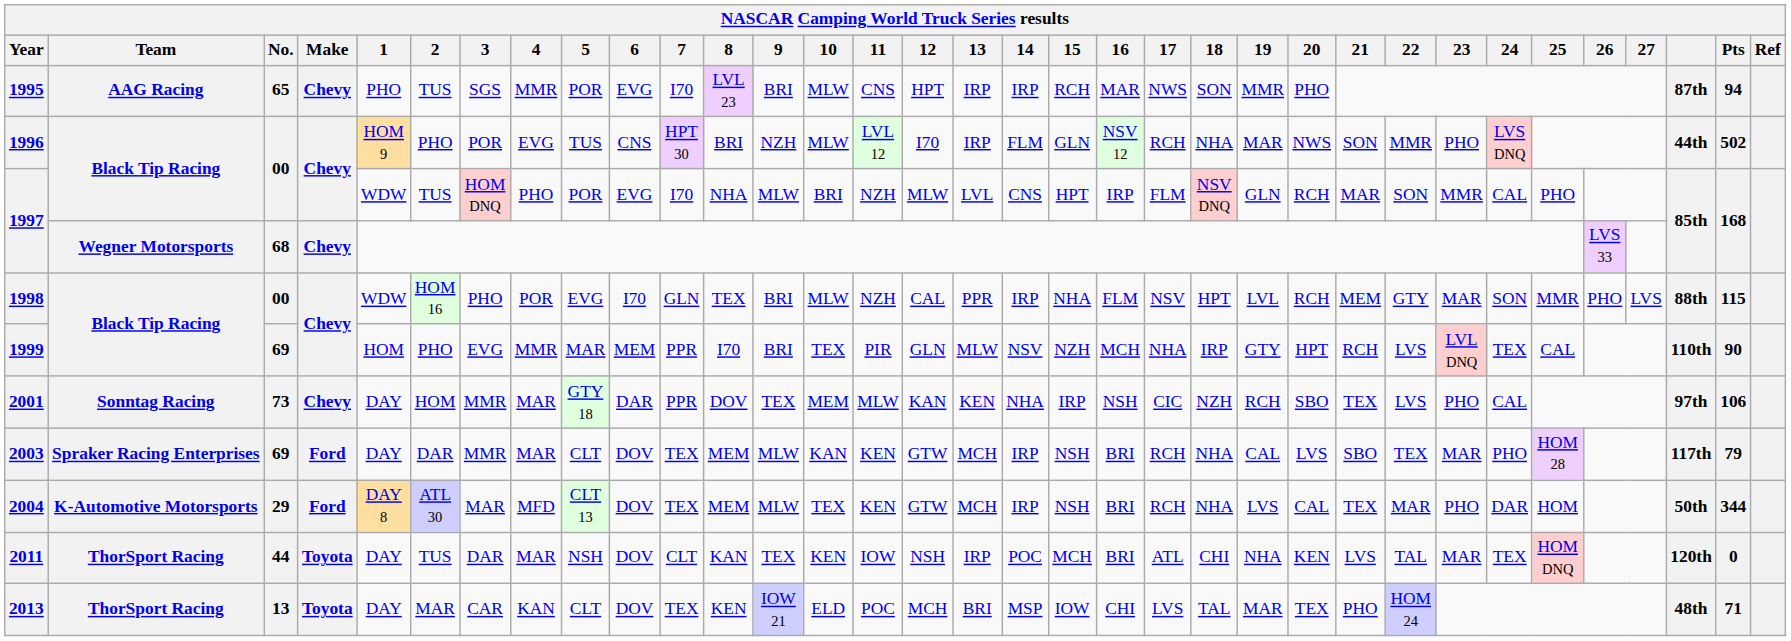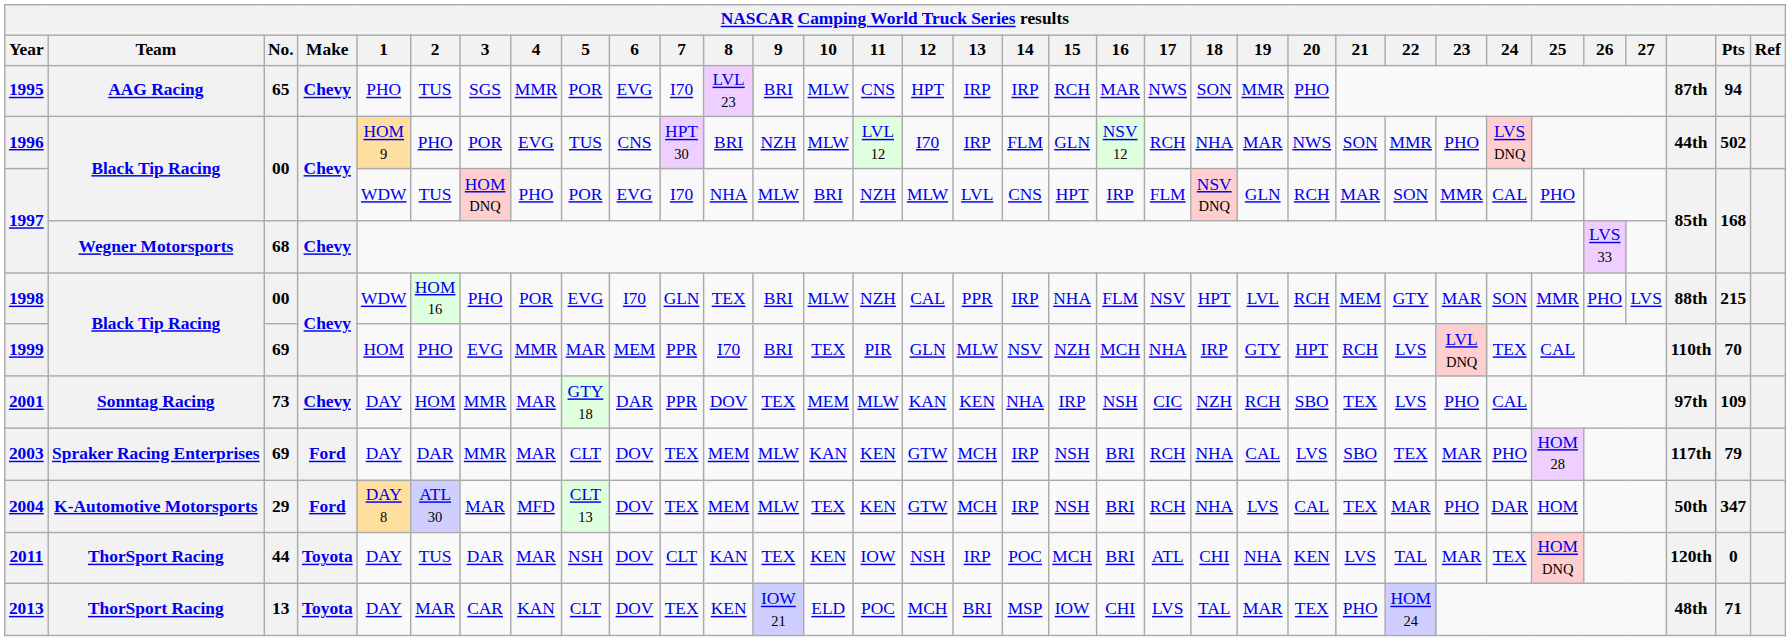 <table class="wikitable" style="text-align:center; font-size:75%">
 <tr>
 <th colspan=45><a href='#'>NASCAR</a> <a href='#'>Camping World Truck Series</a> results</th>
 </tr>
 <tr>
 <th>Year</th>
 <th>Team</th>
 <th>No.</th>
 <th>Make</th>
 <th>1</th>
 <th>2</th>
 <th>3</th>
 <th>4</th>
 <th>5</th>
 <th>6</th>
 <th>7</th>
 <th>8</th>
 <th>9</th>
 <th>10</th>
 <th>11</th>
 <th>12</th>
 <th>13</th>
 <th>14</th>
 <th>15</th>
 <th>16</th>
 <th>17</th>
 <th>18</th>
 <th>19</th>
 <th>20</th>
 <th>21</th>
 <th>22</th>
 <th>23</th>
 <th>24</th>
 <th>25</th>
 <th>26</th>
 <th>27</th>
 <th></th>
 <th>Pts</th>
 <th>Ref</th>
 </tr>
 <tr>
 <th><a href='#'>1995</a></th>
 <th><a href='#'>AAG Racing</a></th>
 <th>65</th>
 <th><a href='#'>Chevy</a></th>
 <td><a href='#'>PHO</a></td>
 <td><a href='#'>TUS</a></td>
 <td><a href='#'>SGS</a></td>
 <td><a href='#'>MMR</a></td>
 <td><a href='#'>POR</a></td>
 <td><a href='#'>EVG</a></td>
 <td><a href='#'>I70</a></td>
 <td style="background:#EFCFFF;"><a href='#'>LVL</a><br><small>23</small></td>
 <td><a href='#'>BRI</a></td>
 <td><a href='#'>MLW</a></td>
 <td><a href='#'>CNS</a></td>
 <td><a href='#'>HPT</a></td>
 <td><a href='#'>IRP</a></td>
 <td><a href='#'>IRP</a></td>
 <td><a href='#'>RCH</a></td>
 <td><a href='#'>MAR</a></td>
 <td><a href='#'>NWS</a></td>
 <td><a href='#'>SON</a></td>
 <td><a href='#'>MMR</a></td>
 <td><a href='#'>PHO</a></td>
 <td colspan=7></td>
 <th>87th</th>
 <th>94</th>
 <th></th>
 </tr>
 <tr>
 <th><a href='#'>1996</a></th>
 <th rowspan=2><a href='#'>Black Tip Racing</a></th>
 <th rowspan=2>00</th>
 <th rowspan=2><a href='#'>Chevy</a></th>
 <td style="background:#FFDF9F;"><a href='#'>HOM</a><br><small>9</small></td>
 <td><a href='#'>PHO</a></td>
 <td><a href='#'>POR</a></td>
 <td><a href='#'>EVG</a></td>
 <td><a href='#'>TUS</a></td>
 <td><a href='#'>CNS</a></td>
 <td style="background:#EFCFFF;"><a href='#'>HPT</a><br><small>30</small></td>
 <td><a href='#'>BRI</a></td>
 <td><a href='#'>NZH</a></td>
 <td><a href='#'>MLW</a></td>
 <td style="background:#DFFFDF;"><a href='#'>LVL</a><br><small>12</small></td>
 <td><a href='#'>I70</a></td>
 <td><a href='#'>IRP</a></td>
 <td><a href='#'>FLM</a></td>
 <td><a href='#'>GLN</a></td>
 <td style="background:#DFFFDF;"><a href='#'>NSV</a><br><small>12</small></td>
 <td><a href='#'>RCH</a></td>
 <td><a href='#'>NHA</a></td>
 <td><a href='#'>MAR</a></td>
 <td><a href='#'>NWS</a></td>
 <td><a href='#'>SON</a></td>
 <td><a href='#'>MMR</a></td>
 <td><a href='#'>PHO</a></td>
 <td style="background:#FFCFCF;"><a href='#'>LVS</a><br><small>DNQ</small></td>
 <td colspan=3></td>
 <th>44th</th>
 <th>502</th>
 <th></th>
 </tr>
 <tr>
 <th rowspan=2><a href='#'>1997</a></th>
 <td><a href='#'>WDW</a></td>
 <td><a href='#'>TUS</a></td>
 <td style="background:#FFCFCF;"><a href='#'>HOM</a><br><small>DNQ</small></td>
 <td><a href='#'>PHO</a></td>
 <td><a href='#'>POR</a></td>
 <td><a href='#'>EVG</a></td>
 <td><a href='#'>I70</a></td>
 <td><a href='#'>NHA</a></td>
 <td><a href='#'>MLW</a></td>
 <td><a href='#'>BRI</a></td>
 <td><a href='#'>NZH</a></td>
 <td><a href='#'>MLW</a></td>
 <td><a href='#'>LVL</a></td>
 <td><a href='#'>CNS</a></td>
 <td><a href='#'>HPT</a></td>
 <td><a href='#'>IRP</a></td>
 <td><a href='#'>FLM</a></td>
 <td style="background:#FFCFCF;"><a href='#'>NSV</a><br><small>DNQ</small></td>
 <td><a href='#'>GLN</a></td>
 <td><a href='#'>RCH</a></td>
 <td><a href='#'>MAR</a></td>
 <td><a href='#'>SON</a></td>
 <td><a href='#'>MMR</a></td>
 <td><a href='#'>CAL</a></td>
 <td><a href='#'>PHO</a></td>
 <td colspan=2></td>
 <th rowspan=2>85th</th>
 <th rowspan=2>168</th>
 <th rowspan=2></th>
 </tr>
 <tr>
 <th><a href='#'>Wegner Motorsports</a></th>
 <th>68</th>
 <th><a href='#'>Chevy</a></th>
 <td colspan=25></td>
 <td style="background:#EFCFFF;"><a href='#'>LVS</a><br><small>33</small></td>
 <td></td>
 </tr>
 <tr>
 <th><a href='#'>1998</a></th>
 <th rowspan=2><a href='#'>Black Tip Racing</a></th>
 <th>00</th>
 <th rowspan=2><a href='#'>Chevy</a></th>
 <td><a href='#'>WDW</a></td>
 <td style="background:#DFFFDF;"><a href='#'>HOM</a><br><small>16</small></td>
 <td><a href='#'>PHO</a></td>
 <td><a href='#'>POR</a></td>
 <td><a href='#'>EVG</a></td>
 <td><a href='#'>I70</a></td>
 <td><a href='#'>GLN</a></td>
 <td><a href='#'>TEX</a></td>
 <td><a href='#'>BRI</a></td>
 <td><a href='#'>MLW</a></td>
 <td><a href='#'>NZH</a></td>
 <td><a href='#'>CAL</a></td>
 <td><a href='#'>PPR</a></td>
 <td><a href='#'>IRP</a></td>
 <td><a href='#'>NHA</a></td>
 <td><a href='#'>FLM</a></td>
 <td><a href='#'>NSV</a></td>
 <td><a href='#'>HPT</a></td>
 <td><a href='#'>LVL</a></td>
 <td><a href='#'>RCH</a></td>
 <td><a href='#'>MEM</a></td>
 <td><a href='#'>GTY</a></td>
 <td><a href='#'>MAR</a></td>
 <td><a href='#'>SON</a></td>
 <td><a href='#'>MMR</a></td>
 <td><a href='#'>PHO</a></td>
 <td><a href='#'>LVS</a></td>
 <th>88th</th>
-<th>115</th>
+<th>215</th>
 <th></th>
 </tr>
 <tr>
 <th><a href='#'>1999</a></th>
 <th>69</th>
 <td><a href='#'>HOM</a></td>
 <td><a href='#'>PHO</a></td>
 <td><a href='#'>EVG</a></td>
 <td><a href='#'>MMR</a></td>
 <td><a href='#'>MAR</a></td>
 <td><a href='#'>MEM</a></td>
 <td><a href='#'>PPR</a></td>
 <td><a href='#'>I70</a></td>
 <td><a href='#'>BRI</a></td>
 <td><a href='#'>TEX</a></td>
 <td><a href='#'>PIR</a></td>
 <td><a href='#'>GLN</a></td>
 <td><a href='#'>MLW</a></td>
 <td><a href='#'>NSV</a></td>
 <td><a href='#'>NZH</a></td>
 <td><a href='#'>MCH</a></td>
 <td><a href='#'>NHA</a></td>
 <td><a href='#'>IRP</a></td>
 <td><a href='#'>GTY</a></td>
 <td><a href='#'>HPT</a></td>
 <td><a href='#'>RCH</a></td>
 <td><a href='#'>LVS</a></td>
 <td style="background:#FFCFCF;"><a href='#'>LVL</a><br><small>DNQ</small></td>
 <td><a href='#'>TEX</a></td>
 <td><a href='#'>CAL</a></td>
 <td colspan=2></td>
 <th>110th</th>
-<th>90</th>
+<th>70</th>
 <th></th>
 </tr>
 <tr>
 <th><a href='#'>2001</a></th>
 <th><a href='#'>Sonntag Racing</a></th>
 <th>73</th>
 <th><a href='#'>Chevy</a></th>
 <td><a href='#'>DAY</a></td>
 <td><a href='#'>HOM</a></td>
 <td><a href='#'>MMR</a></td>
 <td><a href='#'>MAR</a></td>
 <td style="background:#DFFFDF;"><a href='#'>GTY</a><br><small>18</small></td>
 <td><a href='#'>DAR</a></td>
 <td><a href='#'>PPR</a></td>
 <td><a href='#'>DOV</a></td>
 <td><a href='#'>TEX</a></td>
 <td><a href='#'>MEM</a></td>
 <td><a href='#'>MLW</a></td>
 <td><a href='#'>KAN</a></td>
 <td><a href='#'>KEN</a></td>
 <td><a href='#'>NHA</a></td>
 <td><a href='#'>IRP</a></td>
 <td><a href='#'>NSH</a></td>
 <td><a href='#'>CIC</a></td>
 <td><a href='#'>NZH</a></td>
 <td><a href='#'>RCH</a></td>
 <td><a href='#'>SBO</a></td>
 <td><a href='#'>TEX</a></td>
 <td><a href='#'>LVS</a></td>
 <td><a href='#'>PHO</a></td>
 <td><a href='#'>CAL</a></td>
 <td colspan=3></td>
 <th>97th</th>
-<th>106</th>
+<th>109</th>
 <th></th>
 </tr>
 <tr>
 <th><a href='#'>2003</a></th>
 <th><a href='#'>Spraker Racing Enterprises</a></th>
 <th>69</th>
 <th><a href='#'>Ford</a></th>
 <td><a href='#'>DAY</a></td>
 <td><a href='#'>DAR</a></td>
 <td><a href='#'>MMR</a></td>
 <td><a href='#'>MAR</a></td>
 <td><a href='#'>CLT</a></td>
 <td><a href='#'>DOV</a></td>
 <td><a href='#'>TEX</a></td>
 <td><a href='#'>MEM</a></td>
 <td><a href='#'>MLW</a></td>
 <td><a href='#'>KAN</a></td>
 <td><a href='#'>KEN</a></td>
 <td><a href='#'>GTW</a></td>
 <td><a href='#'>MCH</a></td>
 <td><a href='#'>IRP</a></td>
 <td><a href='#'>NSH</a></td>
 <td><a href='#'>BRI</a></td>
 <td><a href='#'>RCH</a></td>
 <td><a href='#'>NHA</a></td>
 <td><a href='#'>CAL</a></td>
 <td><a href='#'>LVS</a></td>
 <td><a href='#'>SBO</a></td>
 <td><a href='#'>TEX</a></td>
 <td><a href='#'>MAR</a></td>
 <td><a href='#'>PHO</a></td>
 <td style="background:#EFCFFF;"><a href='#'>HOM</a><br><small>28</small></td>
 <td colspan=2></td>
 <th>117th</th>
 <th>79</th>
 <th></th>
 </tr>
 <tr>
 <th><a href='#'>2004</a></th>
 <th><a href='#'>K-Automotive Motorsports</a></th>
 <th>29</th>
 <th><a href='#'>Ford</a></th>
 <td style="background:#FFDF9F;"><a href='#'>DAY</a><br><small>8</small></td>
 <td style="background:#CFCFFF;"><a href='#'>ATL</a><br><small>30</small></td>
 <td><a href='#'>MAR</a></td>
 <td><a href='#'>MFD</a></td>
 <td style="background:#DFFFDF;"><a href='#'>CLT</a><br><small>13</small></td>
 <td><a href='#'>DOV</a></td>
 <td><a href='#'>TEX</a></td>
 <td><a href='#'>MEM</a></td>
 <td><a href='#'>MLW</a></td>
 <td><a href='#'>TEX</a></td>
 <td><a href='#'>KEN</a></td>
 <td><a href='#'>GTW</a></td>
 <td><a href='#'>MCH</a></td>
 <td><a href='#'>IRP</a></td>
 <td><a href='#'>NSH</a></td>
 <td><a href='#'>BRI</a></td>
 <td><a href='#'>RCH</a></td>
 <td><a href='#'>NHA</a></td>
 <td><a href='#'>LVS</a></td>
 <td><a href='#'>CAL</a></td>
 <td><a href='#'>TEX</a></td>
 <td><a href='#'>MAR</a></td>
 <td><a href='#'>PHO</a></td>
 <td><a href='#'>DAR</a></td>
 <td><a href='#'>HOM</a></td>
 <td colspan=2></td>
 <th>50th</th>
-<th>344</th>
+<th>347</th>
 <th></th>
 </tr>
 <tr>
 <th><a href='#'>2011</a></th>
 <th><a href='#'>ThorSport Racing</a></th>
 <th>44</th>
 <th><a href='#'>Toyota</a></th>
 <td><a href='#'>DAY</a></td>
 <td><a href='#'>TUS</a></td>
 <td><a href='#'>DAR</a></td>
 <td><a href='#'>MAR</a></td>
 <td><a href='#'>NSH</a></td>
 <td><a href='#'>DOV</a></td>
 <td><a href='#'>CLT</a></td>
 <td><a href='#'>KAN</a></td>
 <td><a href='#'>TEX</a></td>
 <td><a href='#'>KEN</a></td>
 <td><a href='#'>IOW</a></td>
 <td><a href='#'>NSH</a></td>
 <td><a href='#'>IRP</a></td>
 <td><a href='#'>POC</a></td>
 <td><a href='#'>MCH</a></td>
 <td><a href='#'>BRI</a></td>
 <td><a href='#'>ATL</a></td>
 <td><a href='#'>CHI</a></td>
 <td><a href='#'>NHA</a></td>
 <td><a href='#'>KEN</a></td>
 <td><a href='#'>LVS</a></td>
 <td><a href='#'>TAL</a></td>
 <td><a href='#'>MAR</a></td>
 <td><a href='#'>TEX</a></td>
 <td style="background:#FFCFCF;"><a href='#'>HOM</a><br><small>DNQ</small></td>
 <td colspan=2></td>
 <th>120th</th>
 <th>0</th>
 <th></th>
 </tr>
 <tr>
 <th><a href='#'>2013</a></th>
 <th><a href='#'>ThorSport Racing</a></th>
 <th>13</th>
 <th><a href='#'>Toyota</a></th>
 <td><a href='#'>DAY</a></td>
 <td><a href='#'>MAR</a></td>
 <td><a href='#'>CAR</a></td>
 <td><a href='#'>KAN</a></td>
 <td><a href='#'>CLT</a></td>
 <td><a href='#'>DOV</a></td>
 <td><a href='#'>TEX</a></td>
 <td><a href='#'>KEN</a></td>
 <td style="background:#CFCFFF;"><a href='#'>IOW</a><br><small>21</small></td>
 <td><a href='#'>ELD</a></td>
 <td><a href='#'>POC</a></td>
 <td><a href='#'>MCH</a></td>
 <td><a href='#'>BRI</a></td>
 <td><a href='#'>MSP</a></td>
 <td><a href='#'>IOW</a></td>
 <td><a href='#'>CHI</a></td>
 <td><a href='#'>LVS</a></td>
 <td><a href='#'>TAL</a></td>
 <td><a href='#'>MAR</a></td>
 <td><a href='#'>TEX</a></td>
 <td><a href='#'>PHO</a></td>
 <td style="background:#CFCFFF;"><a href='#'>HOM</a><br><small>24</small></td>
 <td colspan=5></td>
 <th>48th</th>
 <th>71</th>
 <th></th>
 </tr>
 </table>
